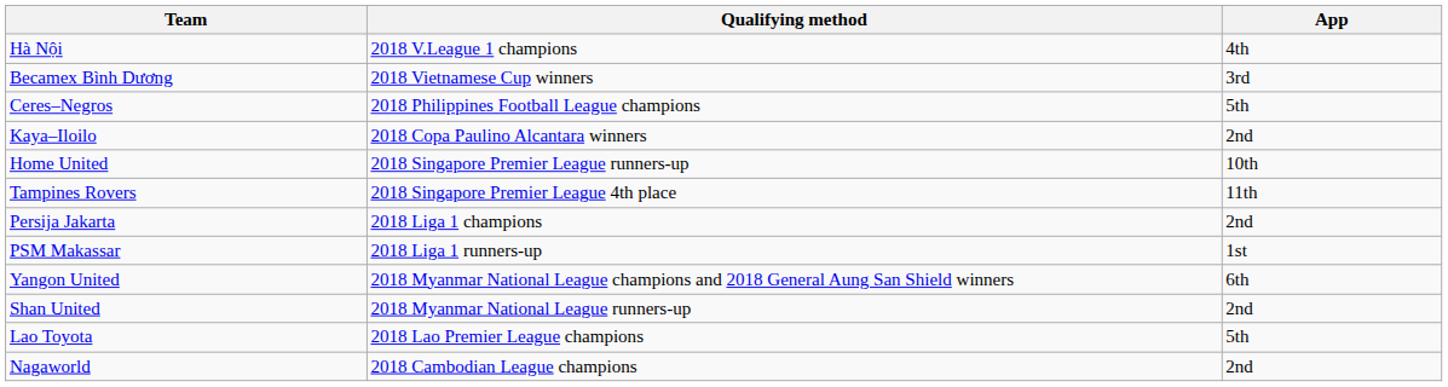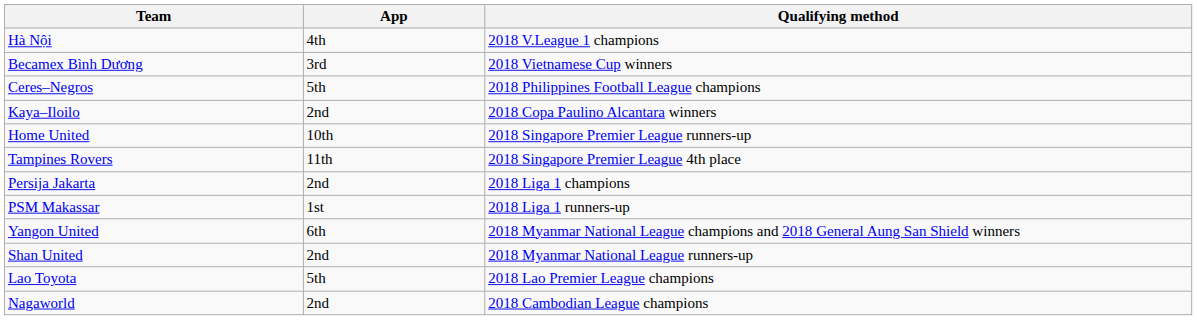 <table class="wikitable" style="table-layout:fixed;width:100%;">
 <tr>
 <th width=25%>Team</th>
+<th width=15%>App </th>
 <th width=60%>Qualifying method</th>
-<th width=15%>App </th>
 </tr>
 <tr>
 <td> <a href='#'>Hà Nội</a></td>
+<td>4th </td>
 <td><a href='#'>2018 V.League 1</a> champions</td>
-<td>4th </td>
 </tr>
 <tr>
 <td> <a href='#'>Becamex Bình Dương</a></td>
+<td>3rd </td>
 <td><a href='#'>2018 Vietnamese Cup</a> winners</td>
-<td>3rd </td>
 </tr>
 <tr>
 <td> <a href='#'>Ceres–Negros</a></td>
+<td>5th </td>
 <td><a href='#'>2018 Philippines Football League</a> champions</td>
-<td>5th </td>
 </tr>
 <tr>
 <td> <a href='#'>Kaya–Iloilo</a></td>
+<td>2nd </td>
 <td><a href='#'>2018 Copa Paulino Alcantara</a> winners</td>
-<td>2nd </td>
 </tr>
 <tr>
 <td> <a href='#'>Home United</a></td>
+<td>10th </td>
 <td><a href='#'>2018 Singapore Premier League</a> runners-up</td>
-<td>10th </td>
 </tr>
 <tr>
 <td> <a href='#'>Tampines Rovers</a></td>
+<td>11th </td>
 <td><a href='#'>2018 Singapore Premier League</a> 4th place</td>
-<td>11th </td>
 </tr>
 <tr>
 <td> <a href='#'>Persija Jakarta</a></td>
+<td>2nd </td>
 <td><a href='#'>2018 Liga 1</a> champions</td>
-<td>2nd </td>
 </tr>
 <tr>
 <td> <a href='#'>PSM Makassar</a></td>
+<td>1st</td>
 <td><a href='#'>2018 Liga 1</a> runners-up</td>
-<td>1st</td>
 </tr>
 <tr>
 <td> <a href='#'>Yangon United</a></td>
+<td>6th </td>
 <td><a href='#'>2018 Myanmar National League</a> champions and <a href='#'>2018 General Aung San Shield</a> winners</td>
-<td>6th </td>
 </tr>
 <tr>
 <td> <a href='#'>Shan United</a></td>
+<td>2nd </td>
 <td><a href='#'>2018 Myanmar National League</a> runners-up</td>
-<td>2nd </td>
 </tr>
 <tr>
 <td> <a href='#'>Lao Toyota</a></td>
+<td>5th </td>
 <td><a href='#'>2018 Lao Premier League</a> champions</td>
-<td>5th </td>
 </tr>
 <tr>
 <td> <a href='#'>Nagaworld</a></td>
+<td>2nd </td>
 <td><a href='#'>2018 Cambodian League</a> champions</td>
-<td>2nd </td>
 </tr>
 </table>
